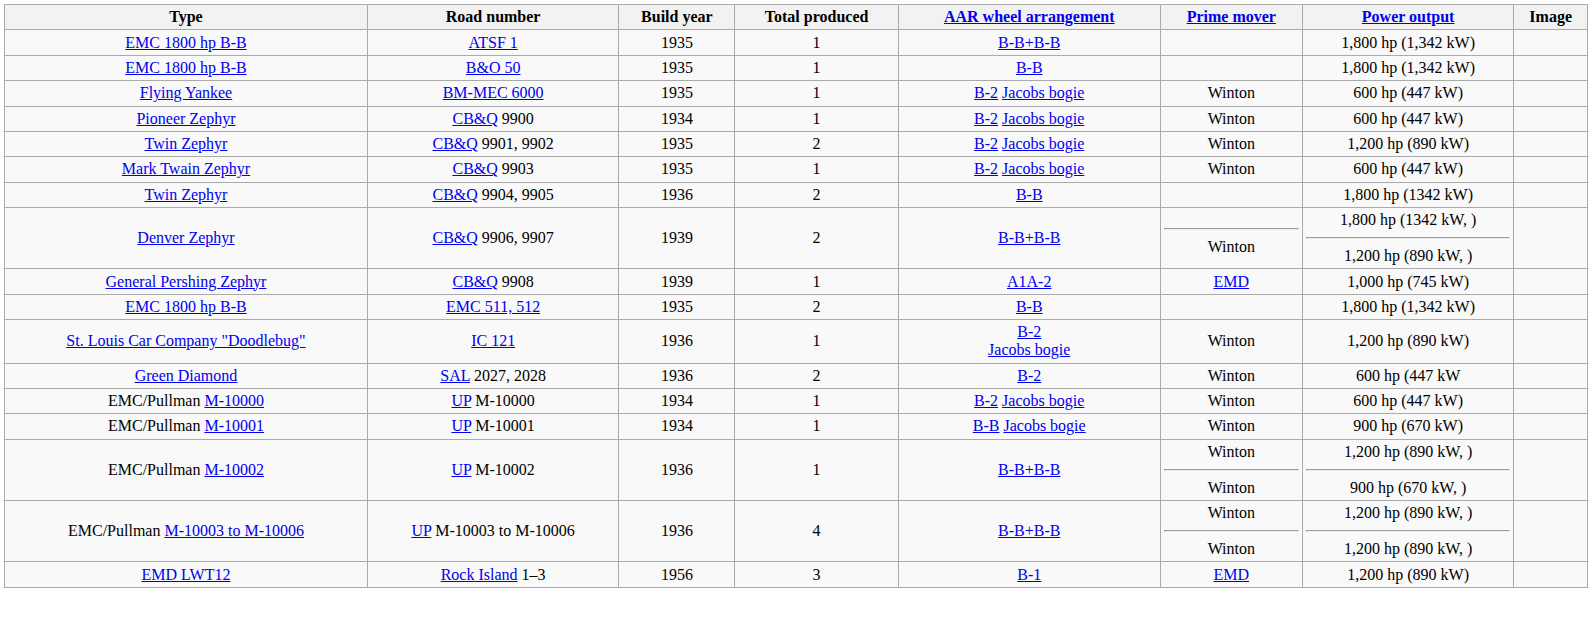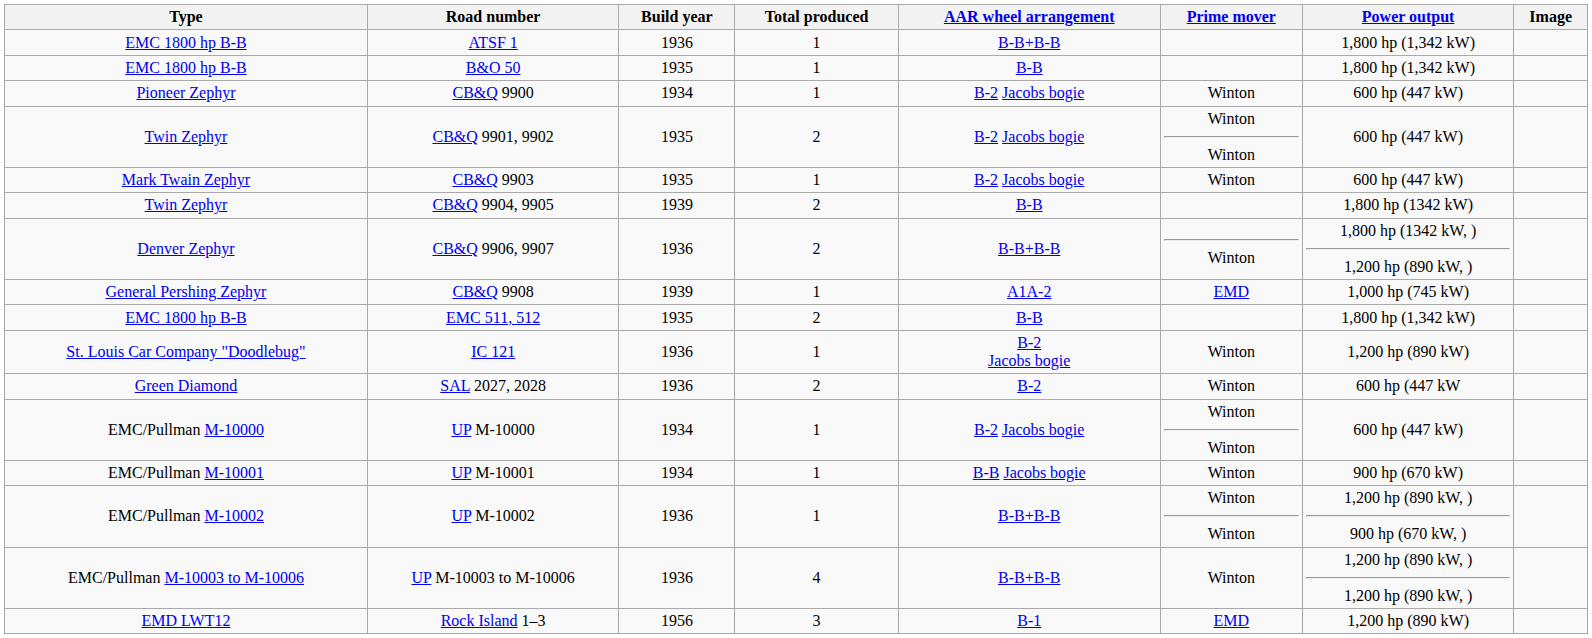 <table class="wikitable sortable" style="width:100%; text-align:center;">
 <tr>
 <th>Type</th>
 <th>Road number</th>
 <th>Build year</th>
 <th>Total produced</th>
 <th><a href='#'>AAR wheel arrangement</a></th>
 <th><a href='#'>Prime mover</a></th>
 <th data-sort-type=number><a href='#'>Power output</a></th>
 <th class="unsortable">Image</th>
 </tr>
 <tr>
 <td><a href='#'>EMC 1800&nbsp;hp B-B</a></td>
 <td><a href='#'>ATSF 1</a></td>
-<td>1935</td>
+<td>1936</td>
 <td>1</td>
 <td><a href='#'>B-B+B-B</a></td>
 <td> </td>
 <td>1,800 hp (1,342 kW)</td>
 <td></td>
 </tr>
 <tr>
 <td><a href='#'>EMC 1800&nbsp;hp B-B</a></td>
 <td><a href='#'>B&O 50</a></td>
 <td>1935</td>
 <td>1</td>
 <td><a href='#'>B-B</a></td>
 <td> </td>
 <td>1,800 hp (1,342 kW)</td>
-<td></td>
-</tr>
-<tr>
-<td><a href='#'>Flying Yankee</a></td>
-<td><a href='#'>BM-MEC 6000</a></td>
-<td>1935</td>
-<td>1</td>
-<td><a href='#'>B-2</a> <a href='#'>Jacobs&nbsp;bogie</a></td>
-<td>Winton </td>
-<td>600 hp (447 kW)</td>
 <td></td>
 </tr>
 <tr>
 <td><a href='#'>Pioneer Zephyr</a></td>
 <td><a href='#'>CB&Q</a> 9900</td>
 <td>1934</td>
 <td>1</td>
 <td><a href='#'>B-2</a> <a href='#'>Jacobs&nbsp;bogie</a></td>
 <td>Winton </td>
 <td>600 hp (447 kW)</td>
 <td></td>
 </tr>
 <tr>
 <td><a href='#'>Twin Zephyr</a></td>
 <td><a href='#'>CB&Q</a> 9901, 9902</td>
 <td>1935</td>
 <td>2</td>
 <td><a href='#'>B-2</a> <a href='#'>Jacobs&nbsp;bogie</a></td>
-<td>Winton </td>
-<td>1,200 hp (890 kW)</td>
+<td>Winton  <hr>Winton  </td>
+<td>600 hp (447 kW)</td>
 <td></td>
 </tr>
 <tr>
 <td><a href='#'>Mark Twain Zephyr</a></td>
 <td><a href='#'>CB&Q</a> 9903</td>
 <td>1935</td>
 <td>1</td>
 <td><a href='#'>B-2</a> <a href='#'>Jacobs&nbsp;bogie</a></td>
 <td>Winton </td>
 <td>600 hp (447 kW)</td>
 <td></td>
 </tr>
 <tr>
 <td><a href='#'>Twin Zephyr</a></td>
 <td><a href='#'>CB&Q</a> 9904, 9905</td>
-<td>1936</td>
+<td>1939</td>
 <td>2</td>
 <td><a href='#'>B-B</a></td>
 <td> </td>
 <td>1,800 hp (1342 kW)</td>
 <td></td>
 </tr>
 <tr>
 <td><a href='#'>Denver Zephyr</a></td>
 <td><a href='#'>CB&Q</a> 9906, 9907</td>
-<td>1939</td>
+<td>1936</td>
 <td>2</td>
 <td><a href='#'>B-B+B-B</a></td>
 <td>  <hr>Winton  </td>
 <td>1,800 hp (1342 kW, )<hr>1,200 hp (890 kW, )</td>
 <td></td>
 </tr>
 <tr>
 <td><a href='#'>General Pershing Zephyr</a></td>
 <td><a href='#'>CB&Q</a> 9908</td>
 <td>1939</td>
 <td>1</td>
 <td><a href='#'>A1A-2</a></td>
 <td><a href='#'>EMD </a></td>
 <td>1,000 hp (745 kW)</td>
 <td></td>
 </tr>
 <tr>
 <td><a href='#'>EMC 1800&nbsp;hp B-B</a></td>
 <td><a href='#'>EMC 511, 512</a></td>
 <td>1935</td>
 <td>2</td>
 <td><a href='#'>B-B</a></td>
 <td> </td>
 <td>1,800 hp (1,342 kW)</td>
 <td></td>
 </tr>
 <tr>
 <td><a href='#'>St. Louis Car Company "Doodlebug"</a></td>
 <td><a href='#'>IC 121</a></td>
 <td>1936</td>
 <td>1</td>
 <td><a href='#'>B-2</a><br><a href='#'>Jacobs bogie</a></td>
 <td>Winton </td>
 <td>1,200 hp (890 kW)</td>
 <td></td>
 </tr>
 <tr>
 <td><a href='#'>Green Diamond</a></td>
 <td><a href='#'>SAL</a> 2027, 2028</td>
 <td>1936</td>
 <td>2</td>
 <td><a href='#'>B-2</a></td>
 <td>Winton </td>
 <td>600 hp (447 kW</td>
 <td></td>
 </tr>
 <tr>
 <td>EMC/Pullman <a href='#'>M-10000</a></td>
 <td><a href='#'>UP</a> M-10000</td>
 <td>1934</td>
 <td>1</td>
 <td><a href='#'>B-2</a> <a href='#'>Jacobs&nbsp;bogie</a></td>
-<td>Winton </td>
+<td>Winton  <hr>Winton  </td>
 <td>600 hp (447 kW)</td>
 <td></td>
 </tr>
 <tr>
 <td>EMC/Pullman <a href='#'>M-10001</a></td>
 <td><a href='#'>UP</a> M-10001</td>
 <td>1934</td>
 <td>1</td>
 <td><a href='#'>B-B</a> <a href='#'>Jacobs&nbsp;bogie</a></td>
 <td>Winton </td>
 <td>900 hp (670 kW)</td>
 <td></td>
 </tr>
 <tr>
 <td>EMC/Pullman <a href='#'>M-10002</a></td>
 <td><a href='#'>UP</a> M-10002</td>
 <td>1936</td>
 <td>1</td>
 <td><a href='#'>B-B+B-B</a></td>
 <td>Winton  <hr>Winton  </td>
 <td>1,200 hp (890 kW, )<hr>900 hp (670 kW, )</td>
 <td></td>
 </tr>
 <tr>
 <td>EMC/Pullman <a href='#'>M-10003 to M-10006</a></td>
 <td><a href='#'>UP</a> M-10003 to M-10006</td>
 <td>1936</td>
 <td>4</td>
 <td><a href='#'>B-B+B-B</a></td>
-<td>Winton  <hr>Winton  </td>
+<td>Winton </td>
 <td>1,200 hp (890 kW, )<hr>1,200 hp (890 kW, )</td>
 <td></td>
 </tr>
 <tr>
 <td><a href='#'>EMD LWT12</a></td>
 <td><a href='#'>Rock Island</a> 1–3</td>
 <td>1956</td>
 <td>3</td>
 <td><a href='#'>B-1</a></td>
 <td><a href='#'>EMD </a></td>
 <td>1,200 hp (890 kW)</td>
 <td></td>
 </tr>
 </table>
